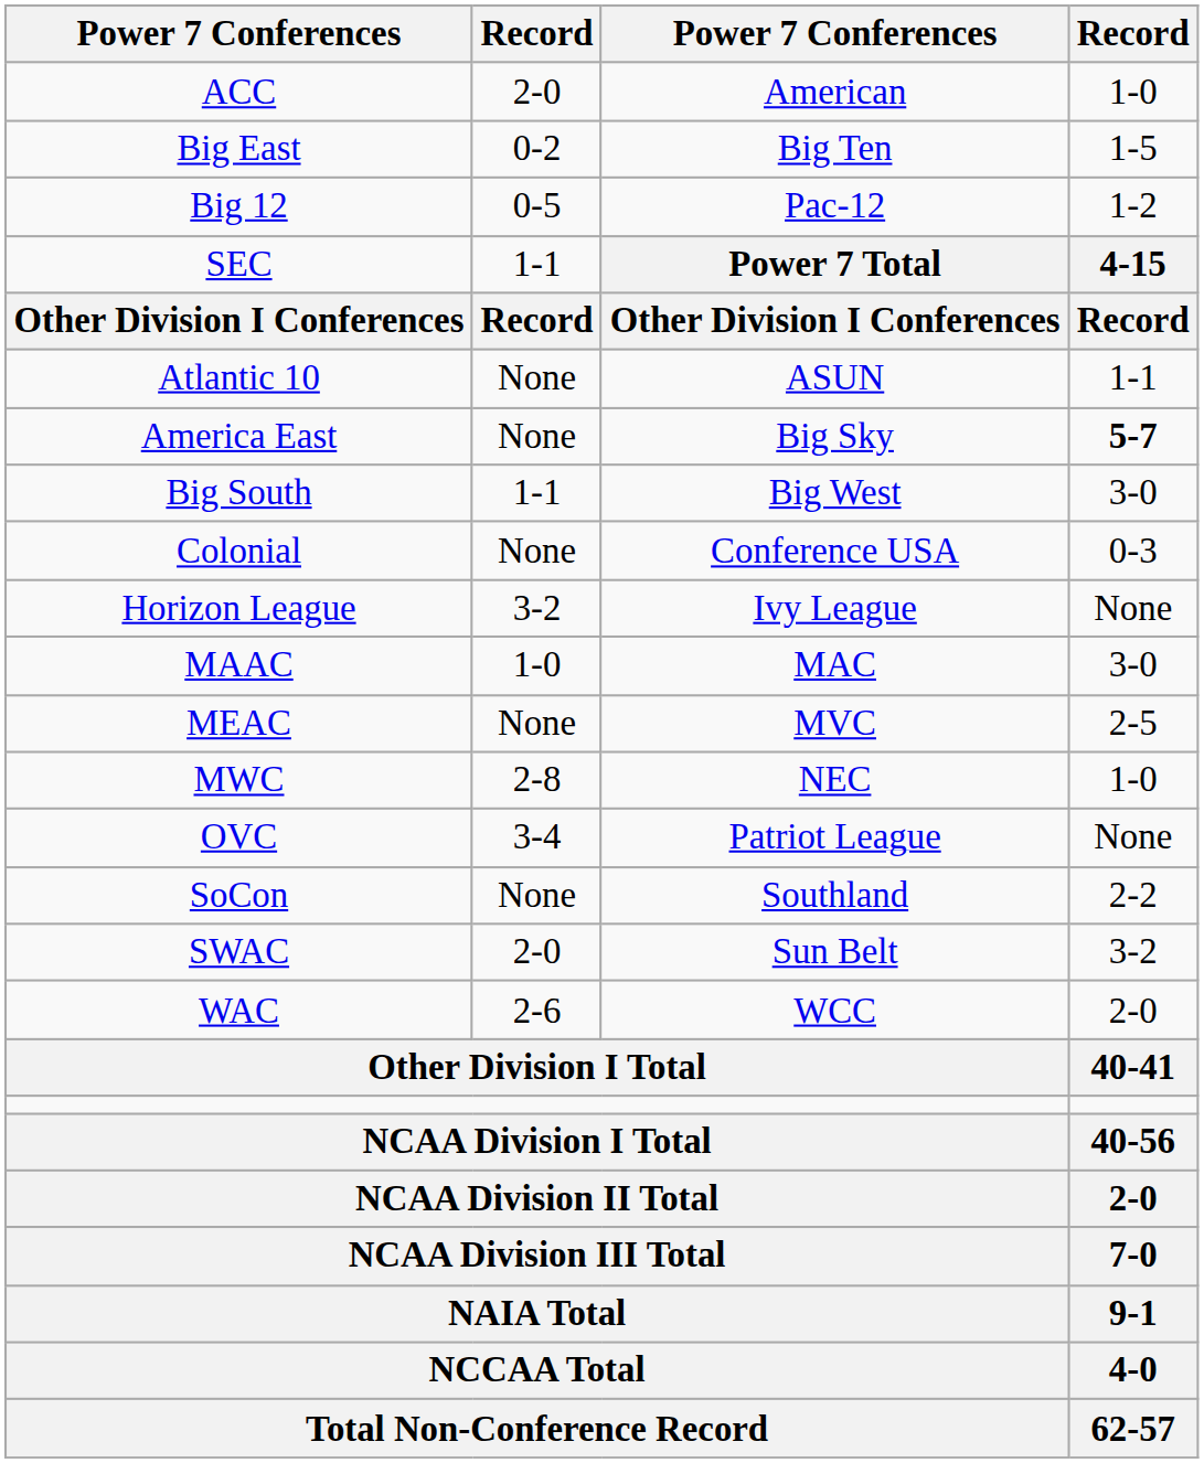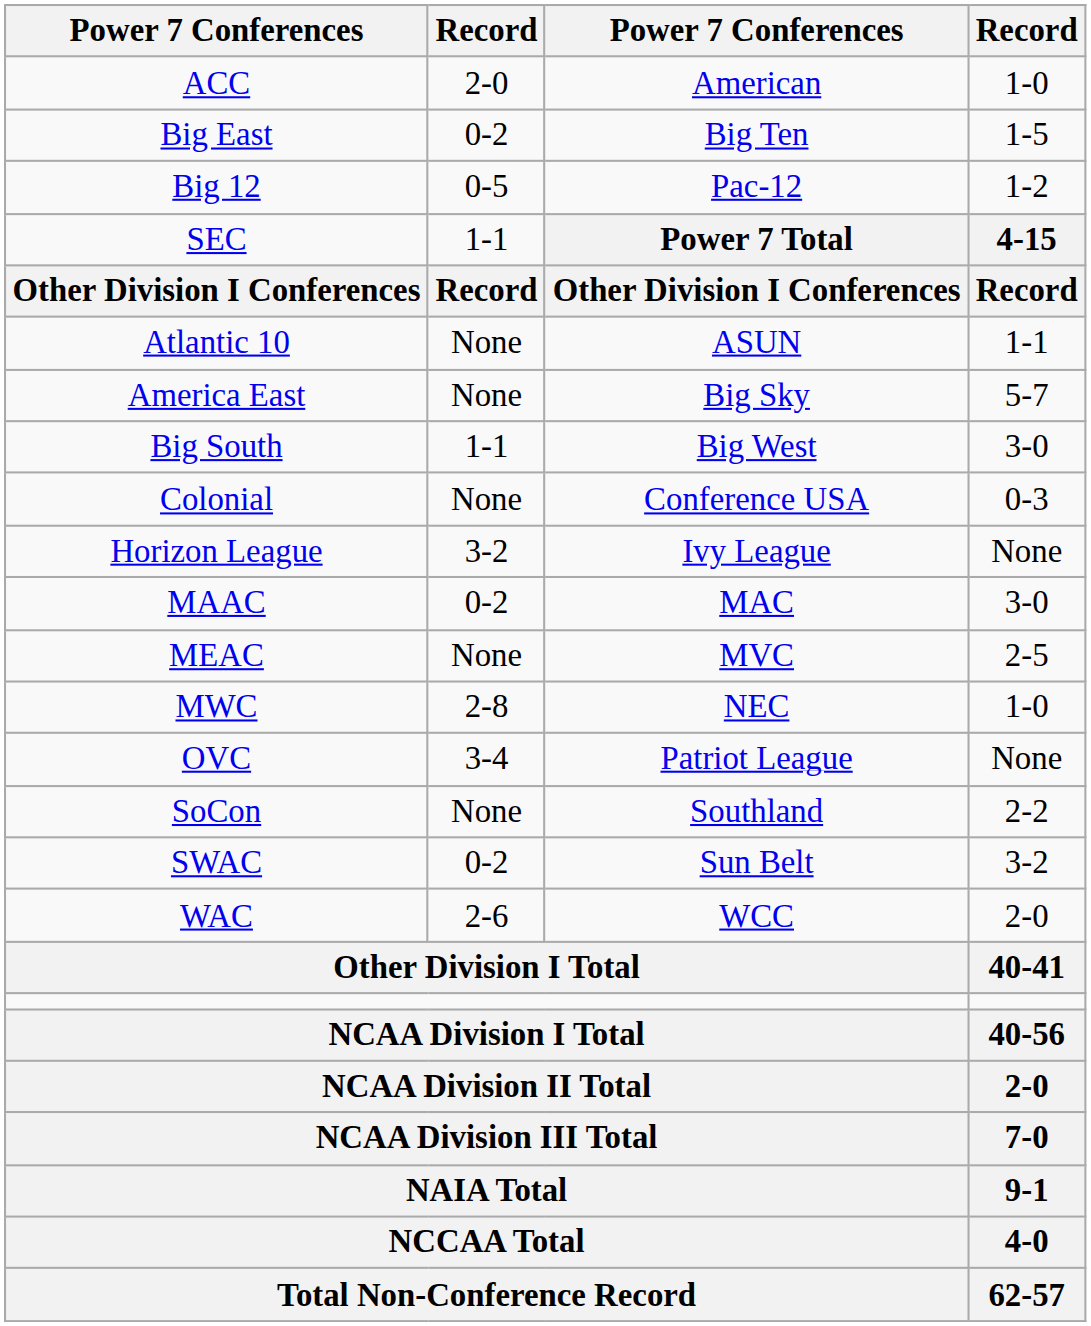 <table class="wikitable" style="text-align:center">
 <tr>
 <th>Power 7 Conferences</th>
 <th>Record</th>
 <th>Power 7 Conferences</th>
 <th>Record</th>
 </tr>
 <tr>
 <td><a href='#'>ACC</a></td>
 <td>2-0</td>
 <td><a href='#'>American</a></td>
 <td>1-0</td>
 </tr>
 <tr>
 <td><a href='#'>Big East</a></td>
 <td>0-2</td>
 <td><a href='#'>Big Ten</a></td>
 <td>1-5</td>
 </tr>
 <tr>
 <td><a href='#'>Big 12</a></td>
 <td>0-5</td>
 <td><a href='#'>Pac-12</a></td>
 <td>1-2</td>
 </tr>
 <tr>
 <td><a href='#'>SEC</a></td>
 <td>1-1</td>
 <th>Power 7 Total</th>
 <th>4-15</th>
 </tr>
 <tr>
 <th>Other Division I Conferences</th>
 <th>Record</th>
 <th>Other Division I Conferences</th>
 <th>Record</th>
 </tr>
 <tr>
 <td><a href='#'>Atlantic 10</a></td>
 <td>None</td>
 <td><a href='#'>ASUN</a></td>
 <td>1-1</td>
 </tr>
 <tr>
 <td><a href='#'>America East</a></td>
 <td>None</td>
 <td><a href='#'>Big Sky</a></td>
-<td><strong>5-7</strong></td>
+<td>5-7</td>
 </tr>
 <tr>
 <td><a href='#'>Big South</a></td>
 <td>1-1</td>
 <td><a href='#'>Big West</a></td>
 <td>3-0</td>
 </tr>
 <tr>
 <td><a href='#'>Colonial</a></td>
 <td>None</td>
 <td><a href='#'>Conference USA</a></td>
 <td>0-3</td>
 </tr>
 <tr>
 <td><a href='#'>Horizon League</a></td>
 <td>3-2</td>
 <td><a href='#'>Ivy League</a></td>
 <td>None</td>
 </tr>
 <tr>
 <td><a href='#'>MAAC</a></td>
-<td>1-0</td>
+<td>0-2</td>
 <td><a href='#'>MAC</a></td>
 <td>3-0</td>
 </tr>
 <tr>
 <td><a href='#'>MEAC</a></td>
 <td>None</td>
 <td><a href='#'>MVC</a></td>
 <td>2-5</td>
 </tr>
 <tr>
 <td><a href='#'>MWC</a></td>
 <td>2-8</td>
 <td><a href='#'>NEC</a></td>
 <td>1-0</td>
 </tr>
 <tr>
 <td><a href='#'>OVC</a></td>
 <td>3-4</td>
 <td><a href='#'>Patriot League</a></td>
 <td>None</td>
 </tr>
 <tr>
 <td><a href='#'>SoCon</a></td>
 <td>None</td>
 <td><a href='#'>Southland</a></td>
 <td>2-2</td>
 </tr>
 <tr>
 <td><a href='#'>SWAC</a></td>
-<td>2-0</td>
+<td>0-2</td>
 <td><a href='#'>Sun Belt</a></td>
 <td>3-2</td>
 </tr>
 <tr>
 <td><a href='#'>WAC</a></td>
 <td>2-6</td>
 <td><a href='#'>WCC</a></td>
 <td>2-0</td>
 </tr>
 <tr>
 <th colspan="3">Other Division I Total</th>
 <th>40-41</th>
 </tr>
 <tr>
 <td colspan="3"></td>
 <td></td>
 </tr>
 <tr>
 <th colspan="3">NCAA Division I Total</th>
 <th>40-56</th>
 </tr>
 <tr>
 <th colspan="3">NCAA Division II Total</th>
 <th>2-0</th>
 </tr>
 <tr>
 <th colspan="3">NCAA Division III Total</th>
 <th>7-0</th>
 </tr>
 <tr>
 <th colspan="3">NAIA Total</th>
 <th>9-1</th>
 </tr>
 <tr>
 <th colspan="3">NCCAA Total</th>
 <th>4-0</th>
 </tr>
 <tr>
 <th colspan="3">Total Non-Conference Record</th>
 <th>62-57</th>
 </tr>
 </table>
